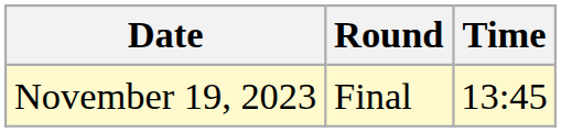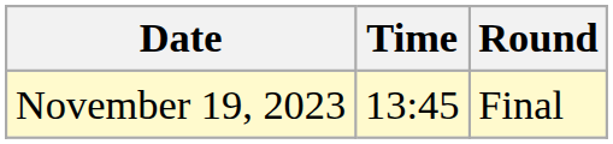 <table class="wikitable">
 <tr>
 <th>Date</th>
+<th>Time</th>
 <th>Round</th>
-<th>Time</th>
 </tr>
 <tr style=background:lemonchiffon>
 <td>November 19, 2023</td>
+<td>13:45</td>
 <td>Final</td>
-<td>13:45</td>
 </tr>
 </table>
